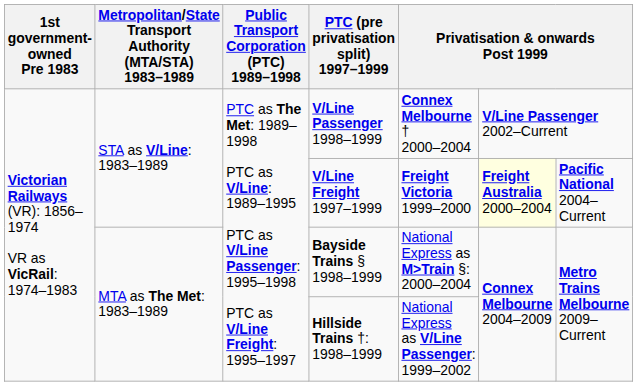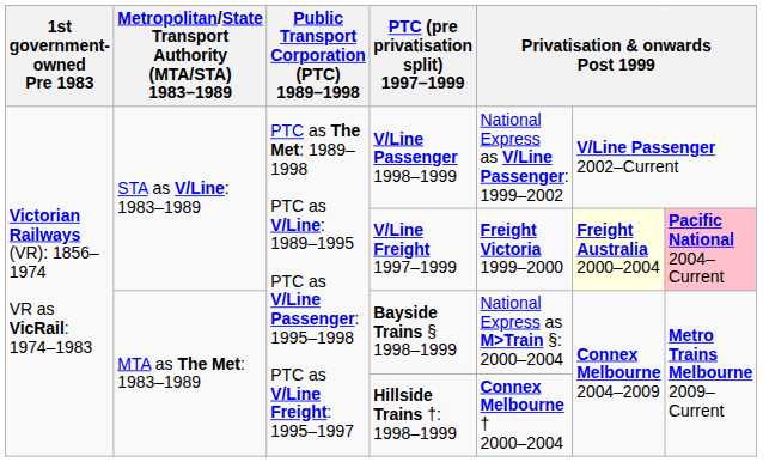 <table class="wikitable">
 <tr>
 <th>1st government-owned<br>Pre 1983</th>
 <th><a href='#'>Metropolitan</a>/<a href='#'>State</a> Transport Authority (MTA/STA)<br>1983–1989</th>
 <th><a href='#'>Public Transport Corporation</a> (PTC)<br>1989–1998</th>
 <th><a href='#'>PTC</a> (pre privatisation split)<br>1997–1999</th>
 <th colspan="3">Privatisation & onwards<br>Post 1999</th>
 </tr>
 <tr>
 <td rowspan="4"><strong><a href='#'>Victorian Railways</a></strong> (VR): 1856–1974<br><br>VR as <strong>VicRail</strong>: 1974–1983</td>
 <td rowspan="2"><a href='#'>STA</a> as <strong><a href='#'>V/Line</a></strong>: 1983–1989</td>
 <td rowspan="5"><a href='#'>PTC</a> as <strong>The Met</strong>: 1989–1998<br><br>PTC as <strong><a href='#'>V/Line</a></strong>: 1989–1995<br><br>PTC as <strong><a href='#'>V/Line Passenger</a></strong>: 1995–1998<br><br>PTC as <strong><a href='#'>V/Line Freight</a></strong>: 1995–1997</td>
 <td><strong><a href='#'>V/Line Passenger</a></strong><br>1998–1999</td>
-<td><strong><a href='#'>Connex Melbourne</a></strong> †<br>2000–2004</td>
+<td><a href='#'>National Express</a><br>as <strong><a href='#'>V/Line Passenger</a></strong>: 1999–2002</td>
 <td colspan="2"><strong><a href='#'>V/Line Passenger</a></strong><br>2002–Current</td>
 </tr>
 <tr>
 <td><strong><a href='#'>V/Line Freight</a></strong><br>1997–1999</td>
 <td><strong><a href='#'>Freight Victoria</a></strong><br>1999–2000</td>
 <td style="background: lightyellow;"><strong><a href='#'>Freight Australia</a></strong><br>2000–2004</td>
-<td><strong><a href='#'>Pacific National</a></strong><br>2004–Current</td>
+<td style="background: pink;"><strong><a href='#'>Pacific National</a></strong><br>2004–Current</td>
 </tr>
 <tr>
 <td rowspan="2"><a href='#'>MTA</a> as <strong>The Met</strong>: 1983–1989</td>
 <td><strong>Bayside Trains</strong> §<br>1998–1999</td>
 <td><a href='#'>National Express</a> as <strong><a href='#'>M>Train</a></strong> §: 2000–2004</td>
 <td rowspan="2"><strong><a href='#'>Connex Melbourne</a></strong><br>2004–2009</td>
 <td rowspan="2"><strong><a href='#'>Metro Trains Melbourne</a></strong><br>2009–Current</td>
 </tr>
 <tr>
 <td><strong>Hillside Trains</strong> †: 1998–1999</td>
-<td><a href='#'>National Express</a><br>as <strong><a href='#'>V/Line Passenger</a></strong>: 1999–2002</td>
+<td><strong><a href='#'>Connex Melbourne</a></strong> †<br>2000–2004</td>
 </tr>
 </table>
